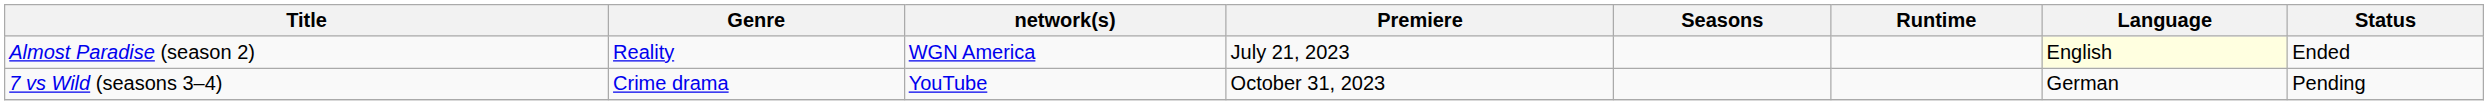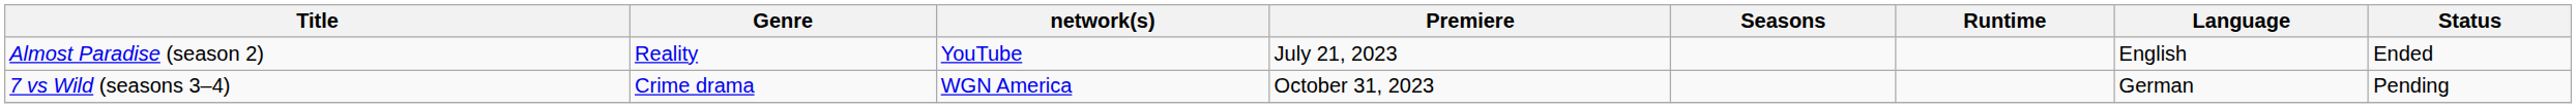 <table class="wikitable sortable" style="width:100%;">
 <tr>
 <th>Title</th>
 <th>Genre</th>
 <th> network(s)</th>
 <th>Premiere</th>
 <th>Seasons</th>
 <th>Runtime</th>
 <th>Language</th>
 <th>Status</th>
 </tr>
 <tr>
 <td><em><a href='#'>Almost Paradise</a></em> (season 2)</td>
 <td><a href='#'>Reality</a></td>
-<td><a href='#'>WGN America</a></td>
+<td><a href='#'>YouTube</a></td>
 <td>July 21, 2023</td>
 <td></td>
 <td></td>
-<td style="background: lightyellow;">English</td>
+<td>English</td>
 <td>Ended</td>
 </tr>
 <tr>
 <td><em><a href='#'>7 vs Wild</a></em> (seasons 3–4)</td>
 <td><a href='#'>Crime drama</a></td>
-<td><a href='#'>YouTube</a></td>
+<td><a href='#'>WGN America</a></td>
 <td>October 31, 2023</td>
 <td></td>
 <td></td>
 <td>German</td>
 <td>Pending</td>
 </tr>
 <tr>
 </tr>
 </table>
